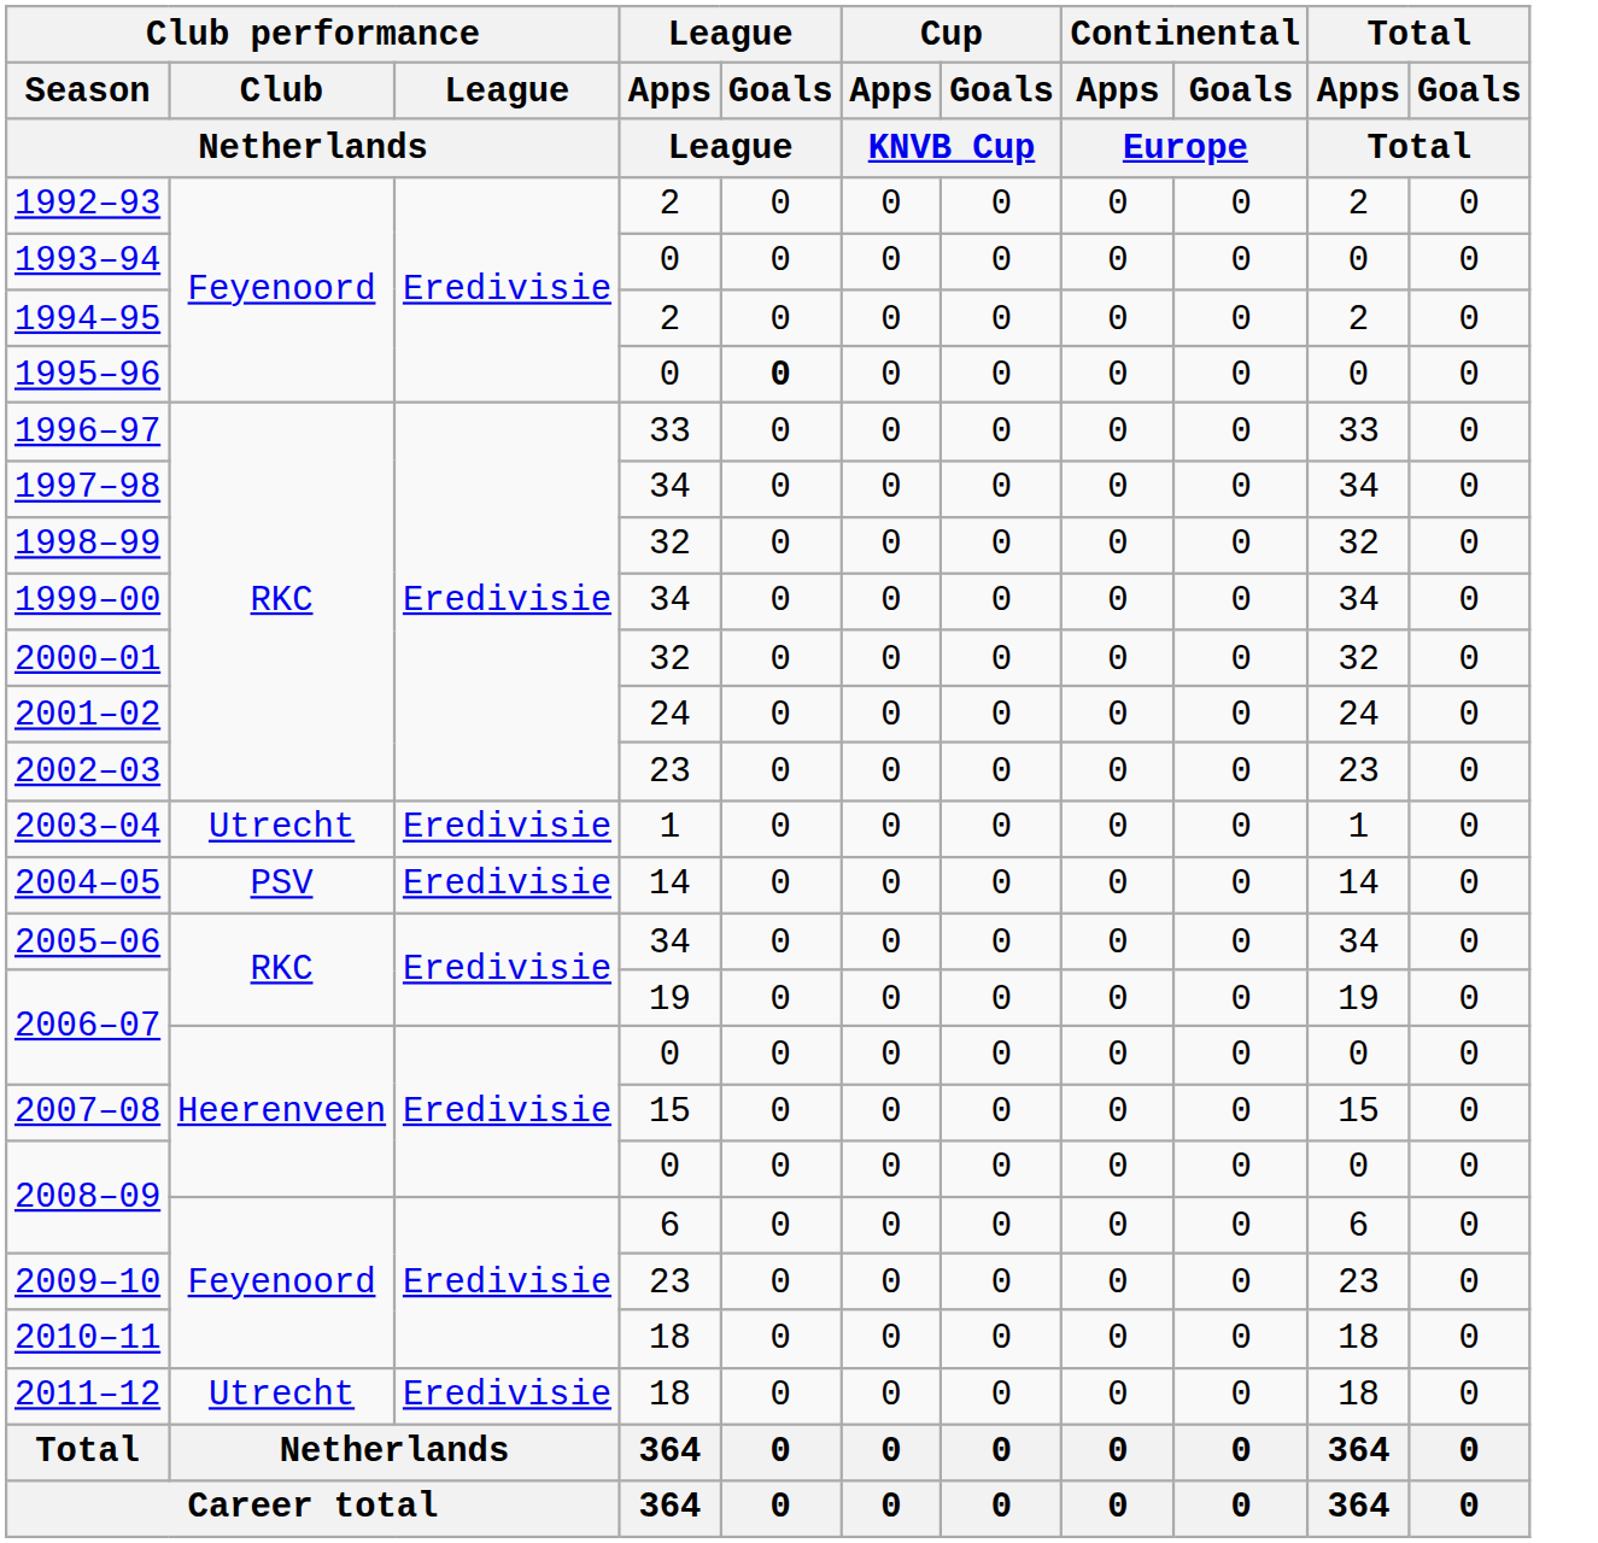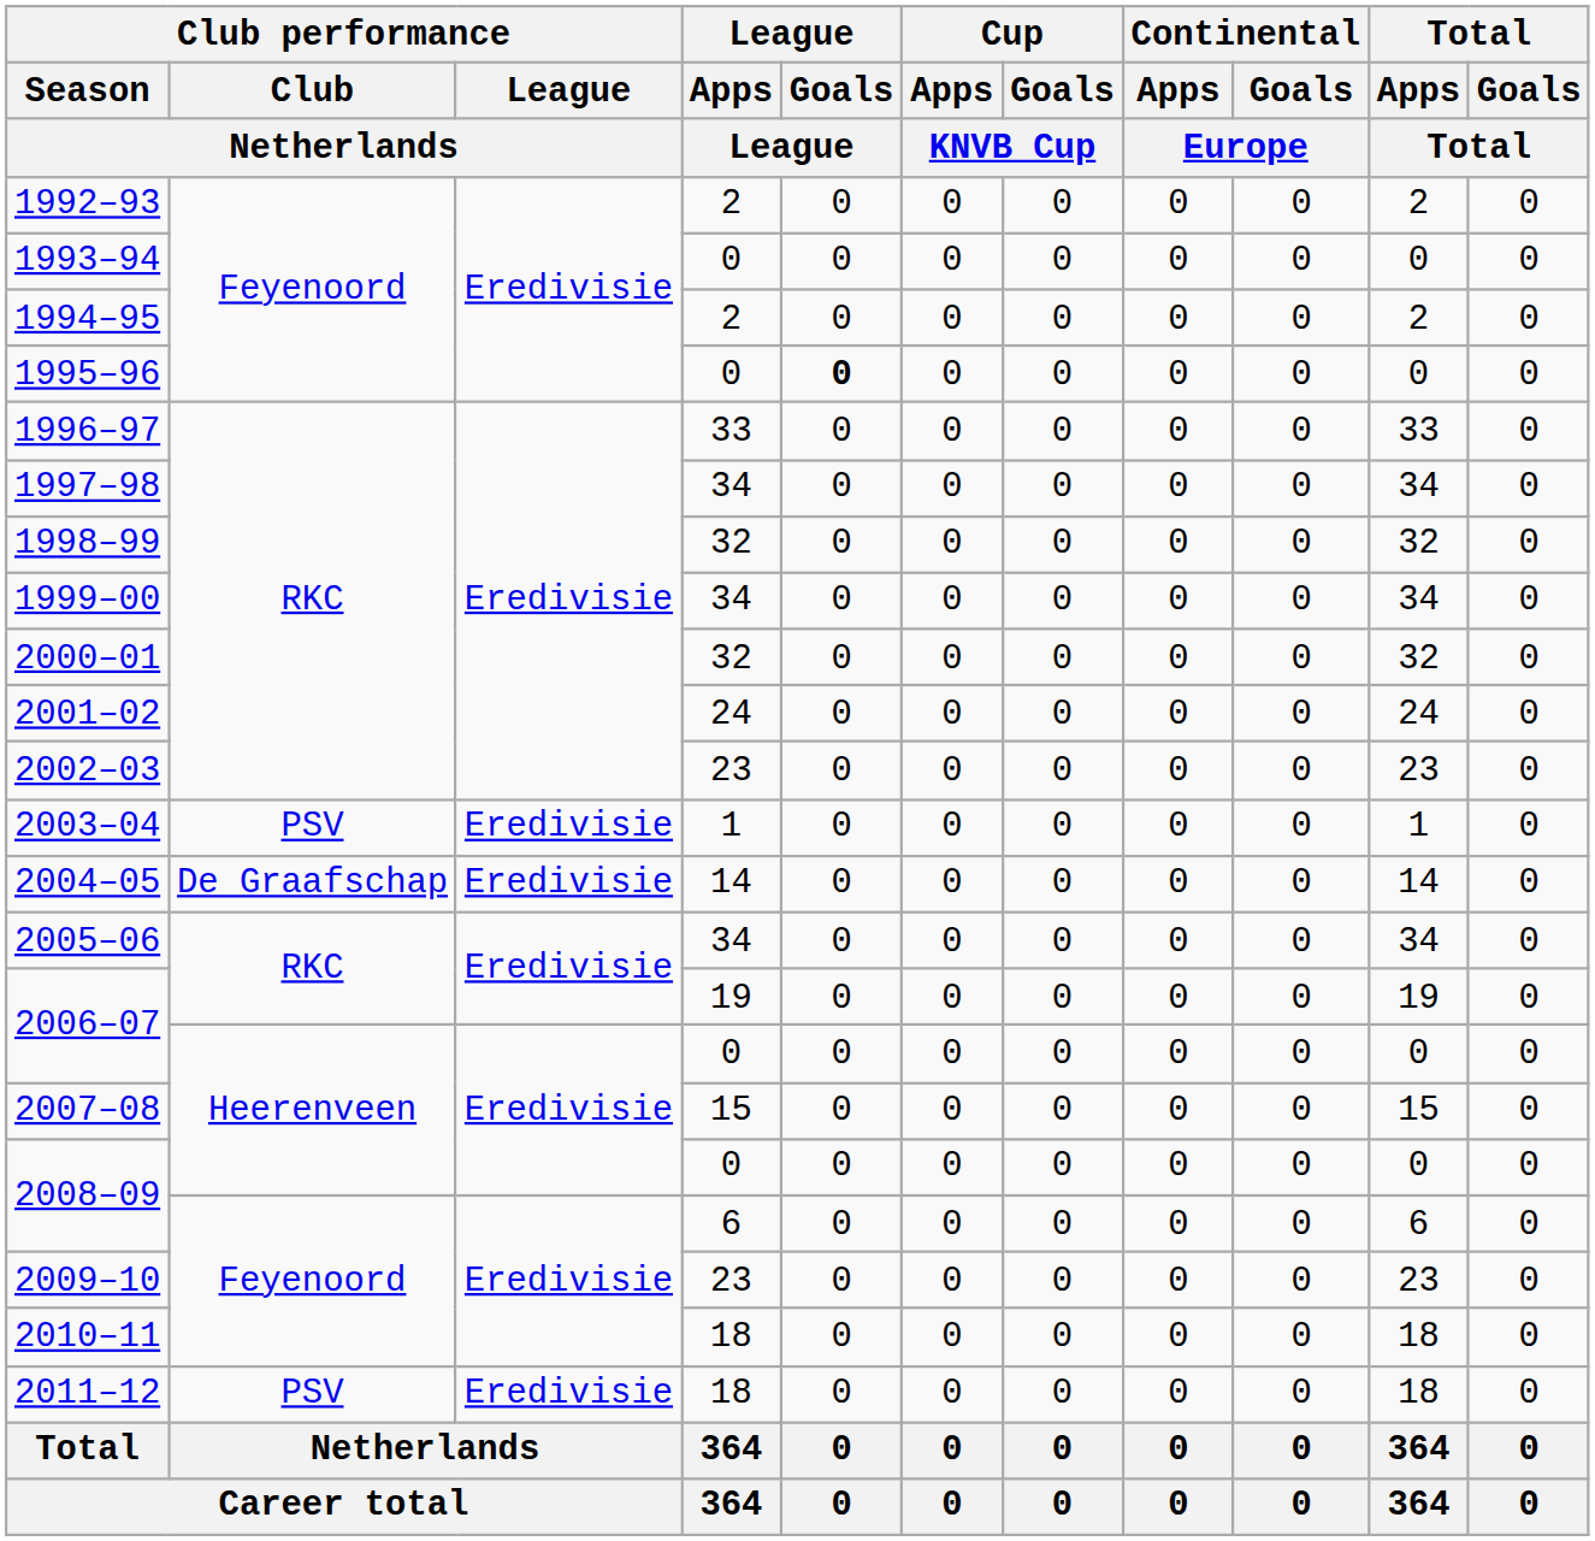 <table class="wikitable" style="text-align:center">
 <tr>
 <th colspan=3>Club performance</th>
 <th colspan=2>League</th>
 <th colspan=2>Cup</th>
 <th colspan=2>Continental</th>
 <th colspan=2>Total</th>
 </tr>
 <tr>
 <th>Season</th>
 <th>Club</th>
 <th>League</th>
 <th>Apps</th>
 <th>Goals</th>
 <th>Apps</th>
 <th>Goals</th>
 <th>Apps</th>
 <th>Goals</th>
 <th>Apps</th>
 <th>Goals</th>
 </tr>
 <tr>
 <th colspan=3>Netherlands</th>
 <th colspan=2>League</th>
 <th colspan=2><a href='#'>KNVB Cup</a></th>
 <th colspan=2><a href='#'>Europe</a></th>
 <th colspan=2>Total</th>
 </tr>
 <tr>
 <td><a href='#'>1992–93</a></td>
 <td rowspan="4"><a href='#'>Feyenoord</a></td>
 <td rowspan="4"><a href='#'>Eredivisie</a></td>
 <td>2</td>
 <td>0</td>
 <td>0</td>
 <td>0</td>
 <td>0</td>
 <td>0</td>
 <td>2</td>
 <td>0</td>
 </tr>
 <tr>
 <td><a href='#'>1993–94</a></td>
 <td>0</td>
 <td>0</td>
 <td>0</td>
 <td>0</td>
 <td>0</td>
 <td>0</td>
 <td>0</td>
 <td>0</td>
 </tr>
 <tr>
 <td><a href='#'>1994–95</a></td>
 <td>2</td>
 <td>0</td>
 <td>0</td>
 <td>0</td>
 <td>0</td>
 <td>0</td>
 <td>2</td>
 <td>0</td>
 </tr>
 <tr>
 <td><a href='#'>1995–96</a></td>
 <td>0</td>
 <td><strong>0</strong></td>
 <td>0</td>
 <td>0</td>
 <td>0</td>
 <td>0</td>
 <td>0</td>
 <td>0</td>
 </tr>
 <tr>
 <td><a href='#'>1996–97</a></td>
 <td rowspan="7"><a href='#'>RKC</a></td>
 <td rowspan="7"><a href='#'>Eredivisie</a></td>
 <td>33</td>
 <td>0</td>
 <td>0</td>
 <td>0</td>
 <td>0</td>
 <td>0</td>
 <td>33</td>
 <td>0</td>
 </tr>
 <tr>
 <td><a href='#'>1997–98</a></td>
 <td>34</td>
 <td>0</td>
 <td>0</td>
 <td>0</td>
 <td>0</td>
 <td>0</td>
 <td>34</td>
 <td>0</td>
 </tr>
 <tr>
 <td><a href='#'>1998–99</a></td>
 <td>32</td>
 <td>0</td>
 <td>0</td>
 <td>0</td>
 <td>0</td>
 <td>0</td>
 <td>32</td>
 <td>0</td>
 </tr>
 <tr>
 <td><a href='#'>1999–00</a></td>
 <td>34</td>
 <td>0</td>
 <td>0</td>
 <td>0</td>
 <td>0</td>
 <td>0</td>
 <td>34</td>
 <td>0</td>
 </tr>
 <tr>
 <td><a href='#'>2000–01</a></td>
 <td>32</td>
 <td>0</td>
 <td>0</td>
 <td>0</td>
 <td>0</td>
 <td>0</td>
 <td>32</td>
 <td>0</td>
 </tr>
 <tr>
 <td><a href='#'>2001–02</a></td>
 <td>24</td>
 <td>0</td>
 <td>0</td>
 <td>0</td>
 <td>0</td>
 <td>0</td>
 <td>24</td>
 <td>0</td>
 </tr>
 <tr>
 <td><a href='#'>2002–03</a></td>
 <td>23</td>
 <td>0</td>
 <td>0</td>
 <td>0</td>
 <td>0</td>
 <td>0</td>
 <td>23</td>
 <td>0</td>
 </tr>
 <tr>
 <td><a href='#'>2003–04</a></td>
-<td rowspan"1"><a href='#'>Utrecht</a></td>
+<td rowspan="1"><a href='#'>PSV</a></td>
 <td rowspan="1"><a href='#'>Eredivisie</a></td>
 <td>1</td>
 <td>0</td>
 <td>0</td>
 <td>0</td>
 <td>0</td>
 <td>0</td>
 <td>1</td>
 <td>0</td>
 </tr>
 <tr>
 <td><a href='#'>2004–05</a></td>
-<td rowspan="1"><a href='#'>PSV</a></td>
+<td rowspan="1"><a href='#'>De Graafschap</a></td>
 <td rowspan="1"><a href='#'>Eredivisie</a></td>
 <td>14</td>
 <td>0</td>
 <td>0</td>
 <td>0</td>
 <td>0</td>
 <td>0</td>
 <td>14</td>
 <td>0</td>
 </tr>
 <tr>
 <td><a href='#'>2005–06</a></td>
 <td rowspan="2"><a href='#'>RKC</a></td>
 <td rowspan="2"><a href='#'>Eredivisie</a></td>
 <td>34</td>
 <td>0</td>
 <td>0</td>
 <td>0</td>
 <td>0</td>
 <td>0</td>
 <td>34</td>
 <td>0</td>
 </tr>
 <tr>
 <td rowspan="2"><a href='#'>2006–07</a></td>
 <td>19</td>
 <td>0</td>
 <td>0</td>
 <td>0</td>
 <td>0</td>
 <td>0</td>
 <td>19</td>
 <td>0</td>
 </tr>
 <tr>
 <td rowspan="3"><a href='#'>Heerenveen</a></td>
 <td rowspan="3"><a href='#'>Eredivisie</a></td>
 <td>0</td>
 <td>0</td>
 <td>0</td>
 <td>0</td>
 <td>0</td>
 <td>0</td>
 <td>0</td>
 <td>0</td>
 </tr>
 <tr>
 <td><a href='#'>2007–08</a></td>
 <td>15</td>
 <td>0</td>
 <td>0</td>
 <td>0</td>
 <td>0</td>
 <td>0</td>
 <td>15</td>
 <td>0</td>
 </tr>
 <tr>
 <td rowspan="2"><a href='#'>2008–09</a></td>
 <td>0</td>
 <td>0</td>
 <td>0</td>
 <td>0</td>
 <td>0</td>
 <td>0</td>
 <td>0</td>
 <td>0</td>
 </tr>
 <tr>
 <td rowspan="3"><a href='#'>Feyenoord</a></td>
 <td rowspan="3"><a href='#'>Eredivisie</a></td>
 <td>6</td>
 <td>0</td>
 <td>0</td>
 <td>0</td>
 <td>0</td>
 <td>0</td>
 <td>6</td>
 <td>0</td>
 </tr>
 <tr>
 <td><a href='#'>2009–10</a></td>
 <td>23</td>
 <td>0</td>
 <td>0</td>
 <td>0</td>
 <td>0</td>
 <td>0</td>
 <td>23</td>
 <td>0</td>
 </tr>
 <tr>
 <td><a href='#'>2010–11</a></td>
 <td>18</td>
 <td>0</td>
 <td>0</td>
 <td>0</td>
 <td>0</td>
 <td>0</td>
 <td>18</td>
 <td>0</td>
 </tr>
 <tr>
 <td><a href='#'>2011–12</a></td>
-<td rowspan"1"><a href='#'>Utrecht</a></td>
+<td rowspan="1"><a href='#'>PSV</a></td>
 <td rowspan"1"><a href='#'>Eredivisie</a></td>
 <td>18</td>
 <td>0</td>
 <td>0</td>
 <td>0</td>
 <td>0</td>
 <td>0</td>
 <td>18</td>
 <td>0</td>
 </tr>
 <tr>
 <th rowspan=1>Total</th>
 <th colspan=2>Netherlands</th>
 <th>364</th>
 <th>0</th>
 <th>0</th>
 <th>0</th>
 <th>0</th>
 <th>0</th>
 <th>364</th>
 <th>0</th>
 </tr>
 <tr>
 <th colspan=3>Career total</th>
 <th>364</th>
 <th>0</th>
 <th>0</th>
 <th>0</th>
 <th>0</th>
 <th>0</th>
 <th>364</th>
 <th>0</th>
 </tr>
 </table>
